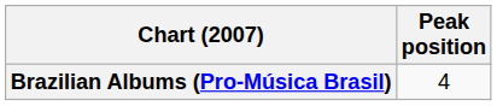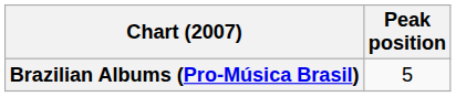 <table class="wikitable plainrowheaders">
 <tr>
 <th scope="col">Chart (2007)</th>
 <th scope="col">Peak<br> position</th>
 </tr>
 <tr>
 <th scope="row">Brazilian Albums (<a href='#'>Pro-Música Brasil</a>)</th>
-<td align="center">4</td>
+<td align="center">5</td>
 </tr>
 </table>
